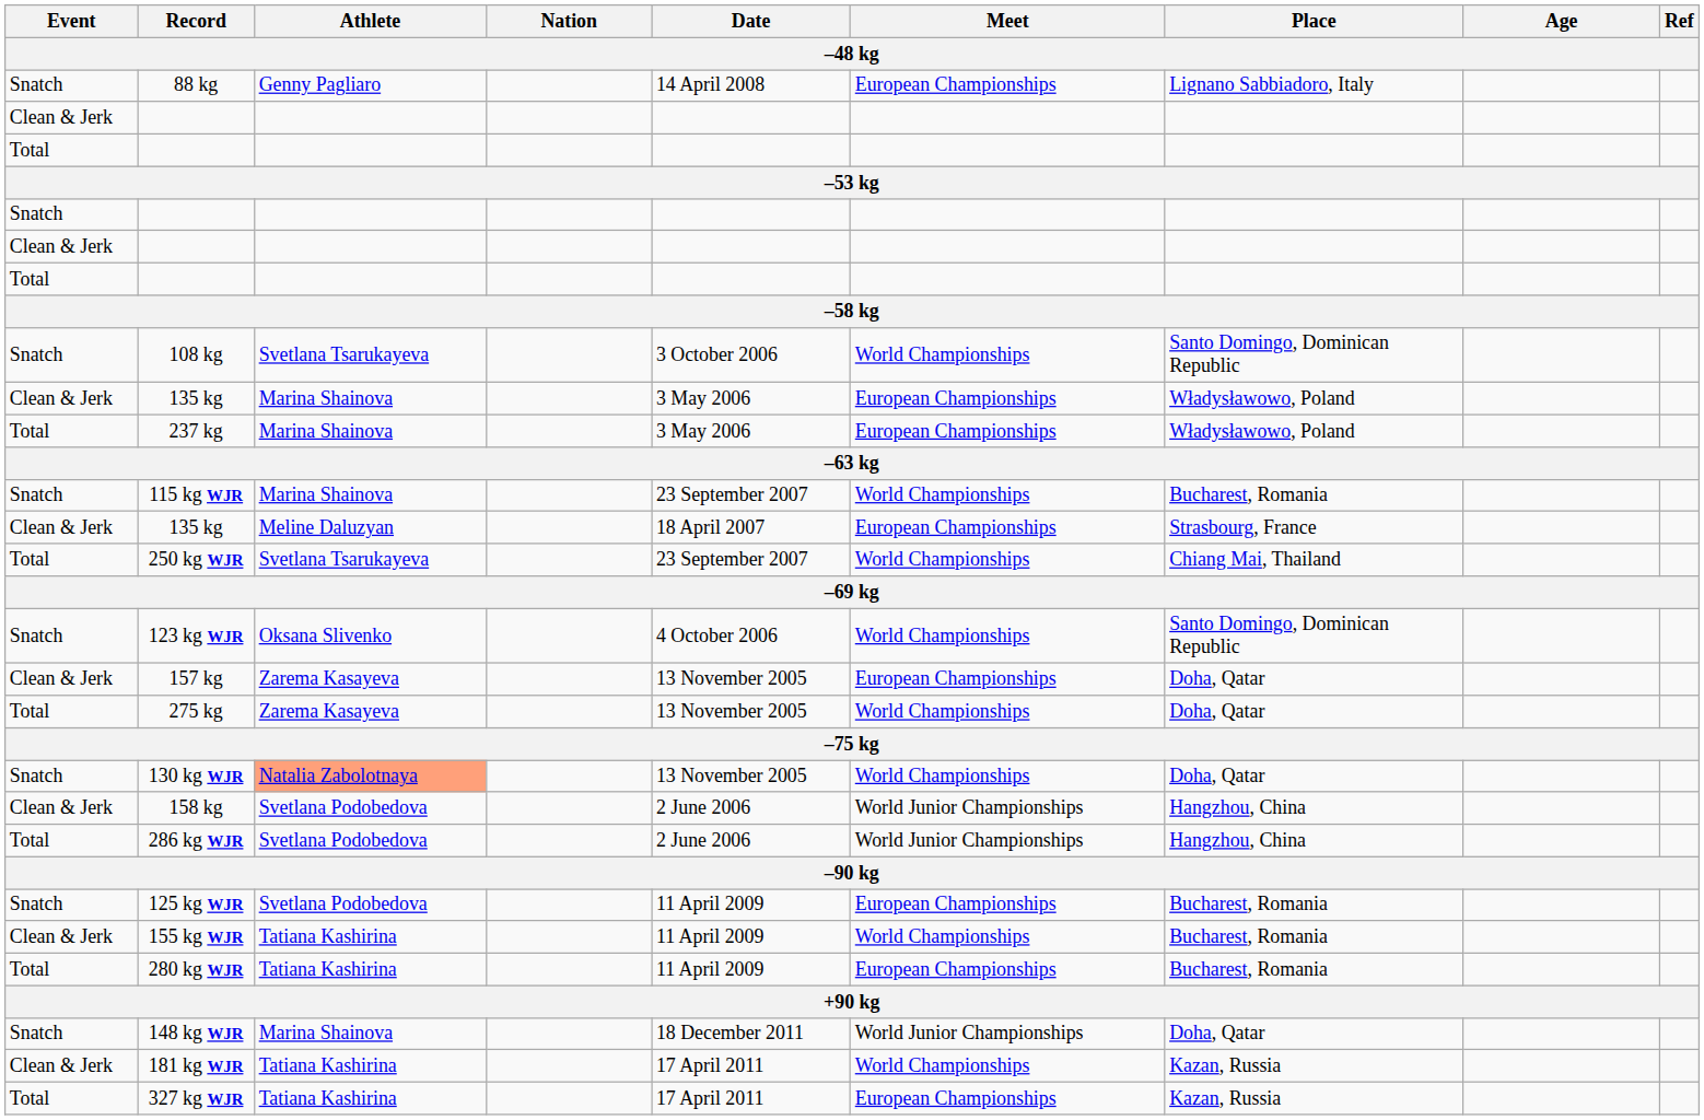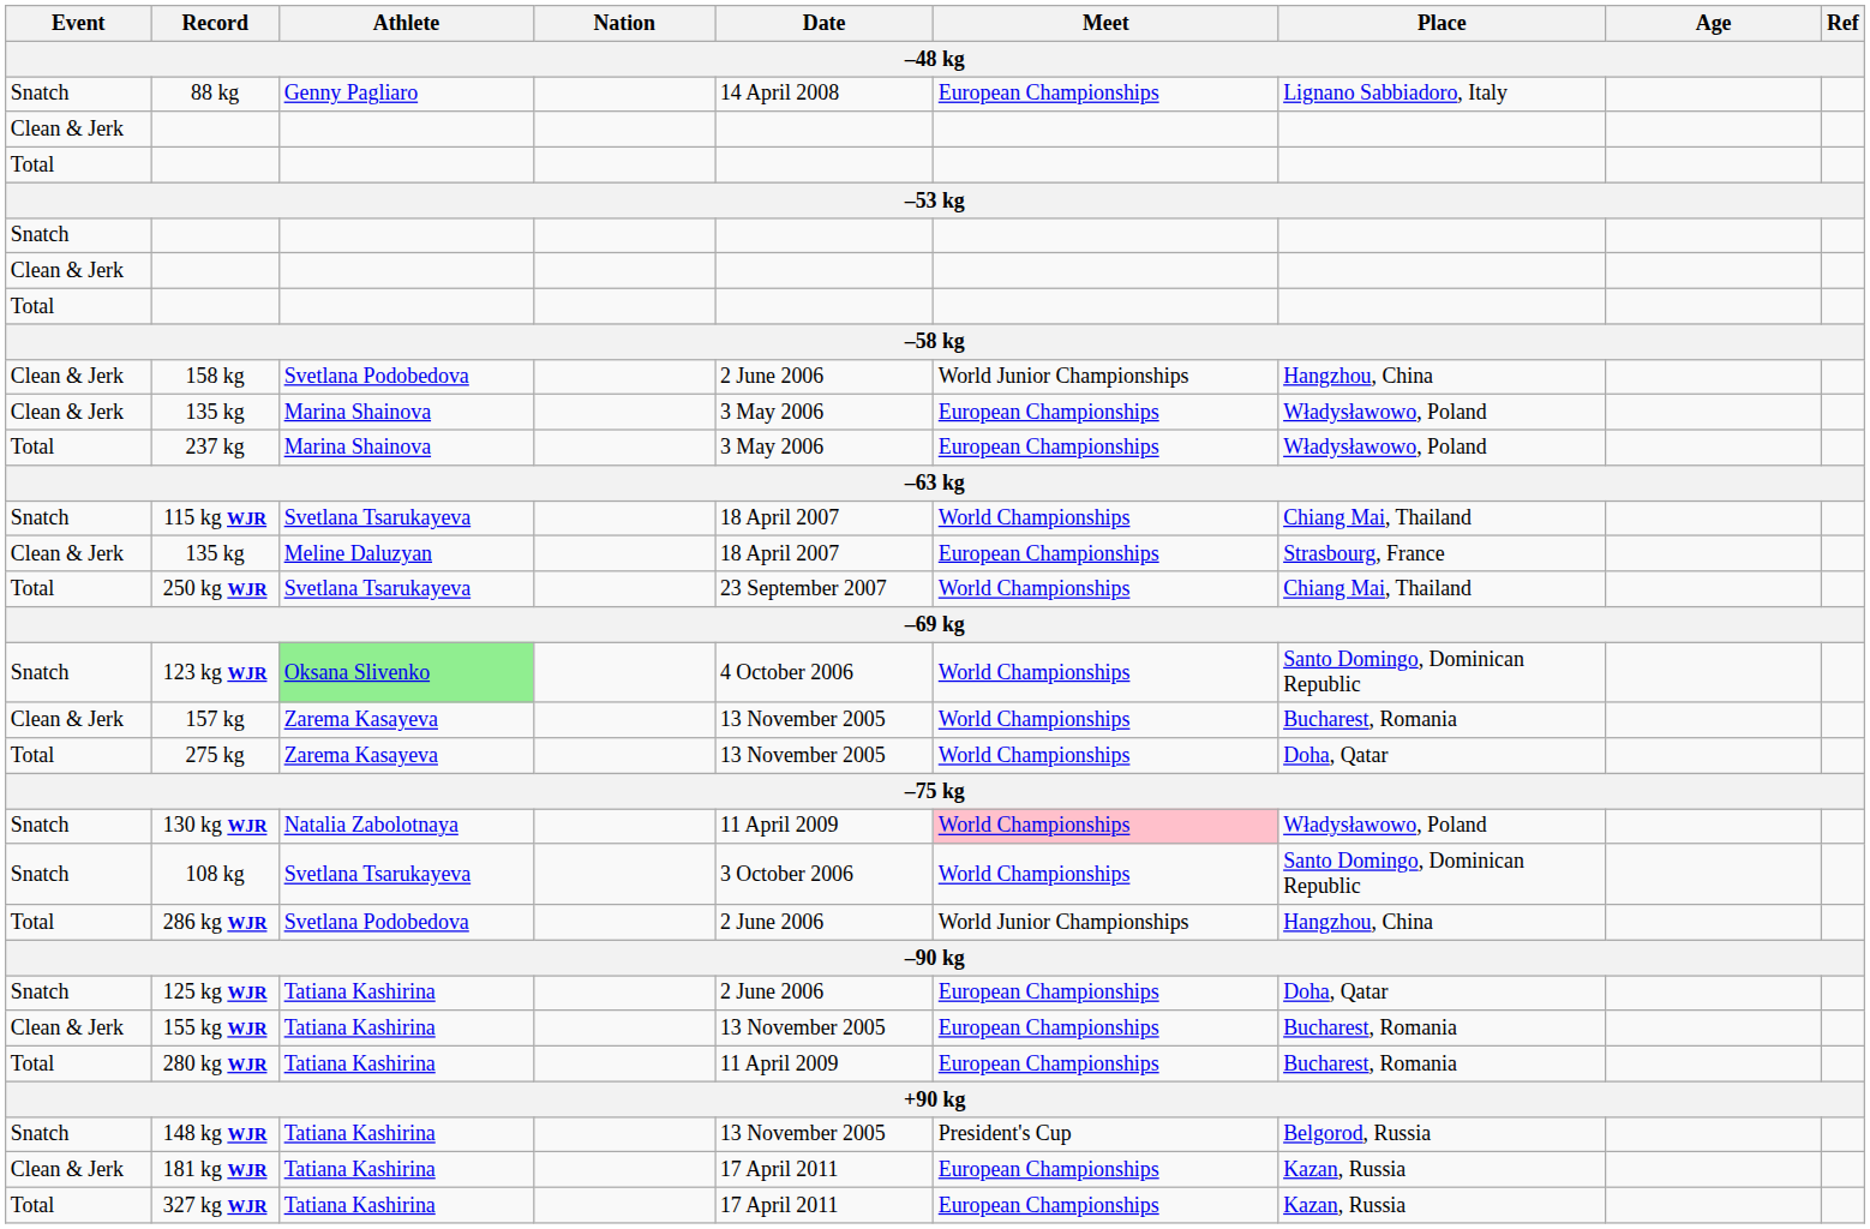 <table class="wikitable" style="font-size:90%;">
 <tr>
 <th width=8%>Event</th>
 <th width=7%>Record</th>
 <th width=14%>Athlete</th>
 <th width=10%>Nation</th>
 <th width=12%>Date</th>
 <th width=19%>Meet</th>
 <th width=18%>Place</th>
 <th width=12%>Age</th>
 <th>Ref</th>
 </tr>
 <tr bgcolor="#DDDDDD">
 <th colspan="9">–48 kg</th>
 </tr>
 <tr>
 <td>Snatch</td>
 <td align="center">88 kg</td>
 <td><a href='#'>Genny Pagliaro</a></td>
 <td></td>
 <td>14 April 2008</td>
 <td><a href='#'>European Championships</a></td>
 <td><a href='#'>Lignano Sabbiadoro</a>, Italy</td>
 <td></td>
 <td></td>
 </tr>
 <tr>
 <td>Clean & Jerk</td>
 <td align="center"></td>
 <td></td>
 <td></td>
 <td></td>
 <td></td>
 <td></td>
 <td></td>
 <td></td>
 </tr>
 <tr>
 <td>Total</td>
 <td align="center"></td>
 <td></td>
 <td></td>
 <td></td>
 <td></td>
 <td></td>
 <td></td>
 <td></td>
 </tr>
 <tr bgcolor="#DDDDDD">
 <th colspan="9">–53 kg</th>
 </tr>
 <tr>
 <td>Snatch</td>
 <td align="center"></td>
 <td></td>
 <td></td>
 <td></td>
 <td></td>
 <td></td>
 <td></td>
 <td></td>
 </tr>
 <tr>
 <td>Clean & Jerk</td>
 <td align="center"></td>
 <td></td>
 <td></td>
 <td></td>
 <td></td>
 <td></td>
 <td></td>
 <td></td>
 </tr>
 <tr>
 <td>Total</td>
 <td align="center"></td>
 <td></td>
 <td></td>
 <td></td>
 <td></td>
 <td></td>
 <td></td>
 <td></td>
 </tr>
 <tr bgcolor="#DDDDDD">
 <th colspan="9">–58 kg</th>
 </tr>
 <tr>
-<td>Snatch</td>
-<td align="center">108 kg</td>
-<td><a href='#'>Svetlana Tsarukayeva</a></td>
+<td>Clean & Jerk</td>
+<td align="center">158 kg</td>
+<td><a href='#'>Svetlana Podobedova</a></td>
 <td></td>
-<td>3 October 2006</td>
-<td><a href='#'>World Championships</a></td>
-<td><a href='#'>Santo Domingo</a>, Dominican Republic</td>
+<td>2 June 2006</td>
+<td>World Junior Championships</td>
+<td><a href='#'>Hangzhou</a>, China</td>
 <td></td>
 <td></td>
 </tr>
 <tr>
 <td>Clean & Jerk</td>
 <td align="center">135 kg</td>
 <td><a href='#'>Marina Shainova</a></td>
 <td></td>
 <td>3 May 2006</td>
 <td><a href='#'>European Championships</a></td>
 <td><a href='#'>Władysławowo</a>, Poland</td>
 <td></td>
 <td></td>
 </tr>
 <tr>
 <td>Total</td>
 <td align="center">237 kg</td>
 <td><a href='#'>Marina Shainova</a></td>
 <td></td>
 <td>3 May 2006</td>
 <td><a href='#'>European Championships</a></td>
 <td><a href='#'>Władysławowo</a>, Poland</td>
 <td></td>
 <td></td>
 </tr>
 <tr bgcolor="#DDDDDD">
 <th colspan="9">–63 kg</th>
 </tr>
 <tr>
 <td>Snatch</td>
 <td align="center">115 kg <small><strong><a href='#'>WJR</a></strong></small></td>
-<td><a href='#'>Marina Shainova</a></td>
+<td><a href='#'>Svetlana Tsarukayeva</a></td>
 <td></td>
-<td>23 September 2007</td>
+<td>18 April 2007</td>
 <td><a href='#'>World Championships</a></td>
-<td><a href='#'>Bucharest</a>, Romania</td>
+<td><a href='#'>Chiang Mai</a>, Thailand</td>
 <td></td>
 <td></td>
 </tr>
 <tr>
 <td>Clean & Jerk</td>
 <td align="center">135 kg</td>
 <td><a href='#'>Meline Daluzyan</a></td>
 <td></td>
 <td>18 April 2007</td>
 <td><a href='#'>European Championships</a></td>
 <td><a href='#'>Strasbourg</a>, France</td>
 <td></td>
 <td></td>
 </tr>
 <tr>
 <td>Total</td>
 <td align="center">250 kg <small><strong><a href='#'>WJR</a></strong></small></td>
 <td><a href='#'>Svetlana Tsarukayeva</a></td>
 <td></td>
 <td>23 September 2007</td>
 <td><a href='#'>World Championships</a></td>
 <td><a href='#'>Chiang Mai</a>, Thailand</td>
 <td></td>
 <td></td>
 </tr>
 <tr bgcolor="#DDDDDD">
 <th colspan="9">–69 kg</th>
 </tr>
 <tr>
 <td>Snatch</td>
 <td align="center">123 kg <small><strong><a href='#'>WJR</a></strong></small></td>
-<td><a href='#'>Oksana Slivenko</a></td>
+<td style="background: lightgreen;"><a href='#'>Oksana Slivenko</a></td>
 <td></td>
 <td>4 October 2006</td>
 <td><a href='#'>World Championships</a></td>
 <td><a href='#'>Santo Domingo</a>, Dominican Republic</td>
 <td></td>
 <td></td>
 </tr>
 <tr>
 <td>Clean & Jerk</td>
 <td align="center">157 kg</td>
 <td><a href='#'>Zarema Kasayeva</a></td>
 <td></td>
 <td>13 November 2005</td>
-<td><a href='#'>European Championships</a></td>
-<td><a href='#'>Doha</a>, Qatar</td>
+<td><a href='#'>World Championships</a></td>
+<td><a href='#'>Bucharest</a>, Romania</td>
 <td></td>
 <td></td>
 </tr>
 <tr>
 <td>Total</td>
 <td align="center">275 kg</td>
 <td><a href='#'>Zarema Kasayeva</a></td>
 <td></td>
 <td>13 November 2005</td>
 <td><a href='#'>World Championships</a></td>
 <td><a href='#'>Doha</a>, Qatar</td>
 <td></td>
 <td></td>
 </tr>
 <tr bgcolor="#DDDDDD">
 <th colspan="9">–75 kg</th>
 </tr>
 <tr>
 <td>Snatch</td>
 <td align="center">130 kg <small><strong><a href='#'>WJR</a></strong></small></td>
-<td style="background: lightsalmon;"><a href='#'>Natalia Zabolotnaya</a></td>
+<td><a href='#'>Natalia Zabolotnaya</a></td>
 <td></td>
-<td>13 November 2005</td>
-<td><a href='#'>World Championships</a></td>
-<td><a href='#'>Doha</a>, Qatar</td>
+<td>11 April 2009</td>
+<td style="background: pink;"><a href='#'>World Championships</a></td>
+<td><a href='#'>Władysławowo</a>, Poland</td>
 <td></td>
 <td></td>
 </tr>
 <tr>
-<td>Clean & Jerk</td>
-<td align="center">158 kg</td>
-<td><a href='#'>Svetlana Podobedova</a></td>
+<td>Snatch</td>
+<td align="center">108 kg</td>
+<td><a href='#'>Svetlana Tsarukayeva</a></td>
 <td></td>
-<td>2 June 2006</td>
-<td>World Junior Championships</td>
-<td><a href='#'>Hangzhou</a>, China</td>
+<td>3 October 2006</td>
+<td><a href='#'>World Championships</a></td>
+<td><a href='#'>Santo Domingo</a>, Dominican Republic</td>
 <td></td>
 <td></td>
 </tr>
 <tr>
 <td>Total</td>
 <td align="center">286 kg <small><strong><a href='#'>WJR</a></strong></small></td>
 <td><a href='#'>Svetlana Podobedova</a></td>
 <td></td>
 <td>2 June 2006</td>
 <td>World Junior Championships</td>
 <td><a href='#'>Hangzhou</a>, China</td>
 <td></td>
 <td></td>
 </tr>
 <tr bgcolor="#DDDDDD">
 <th colspan="9">–90 kg</th>
 </tr>
 <tr>
 <td>Snatch</td>
 <td align="center">125 kg <small><strong><a href='#'>WJR</a></strong></small></td>
-<td><a href='#'>Svetlana Podobedova</a></td>
+<td><a href='#'>Tatiana Kashirina</a></td>
 <td></td>
-<td>11 April 2009</td>
+<td>2 June 2006</td>
 <td><a href='#'>European Championships</a></td>
-<td><a href='#'>Bucharest</a>, Romania</td>
+<td><a href='#'>Doha</a>, Qatar</td>
 <td></td>
 <td></td>
 </tr>
 <tr>
 <td>Clean & Jerk</td>
 <td align="center">155 kg <small><strong><a href='#'>WJR</a></strong></small></td>
 <td><a href='#'>Tatiana Kashirina</a></td>
 <td></td>
-<td>11 April 2009</td>
-<td><a href='#'>World Championships</a></td>
+<td>13 November 2005</td>
+<td><a href='#'>European Championships</a></td>
 <td><a href='#'>Bucharest</a>, Romania</td>
 <td></td>
 <td></td>
 </tr>
 <tr>
 <td>Total</td>
 <td align="center">280 kg <small><strong><a href='#'>WJR</a></strong></small></td>
 <td><a href='#'>Tatiana Kashirina</a></td>
 <td></td>
 <td>11 April 2009</td>
 <td><a href='#'>European Championships</a></td>
 <td><a href='#'>Bucharest</a>, Romania</td>
 <td></td>
 <td></td>
 </tr>
 <tr bgcolor="#DDDDDD">
 <th colspan="9">+90 kg</th>
 </tr>
 <tr>
 <td>Snatch</td>
 <td align="center">148 kg <small><strong><a href='#'>WJR</a></strong></small></td>
-<td><a href='#'>Marina Shainova</a></td>
+<td><a href='#'>Tatiana Kashirina</a></td>
 <td></td>
-<td>18 December 2011</td>
-<td>World Junior Championships</td>
-<td><a href='#'>Doha</a>, Qatar</td>
+<td>13 November 2005</td>
+<td>President's Cup</td>
+<td><a href='#'>Belgorod</a>, Russia</td>
 <td></td>
 <td></td>
 </tr>
 <tr>
 <td>Clean & Jerk</td>
 <td align="center">181 kg <small><strong><a href='#'>WJR</a></strong></small></td>
 <td><a href='#'>Tatiana Kashirina</a></td>
 <td></td>
 <td>17 April 2011</td>
-<td><a href='#'>World Championships</a></td>
+<td><a href='#'>European Championships</a></td>
 <td><a href='#'>Kazan</a>, Russia</td>
 <td></td>
 <td></td>
 </tr>
 <tr>
 <td>Total</td>
 <td align="center">327 kg <small><strong><a href='#'>WJR</a></strong></small></td>
 <td><a href='#'>Tatiana Kashirina</a></td>
 <td></td>
 <td>17 April 2011</td>
 <td><a href='#'>European Championships</a></td>
 <td><a href='#'>Kazan</a>, Russia</td>
 <td></td>
 <td></td>
 </tr>
 </table>
